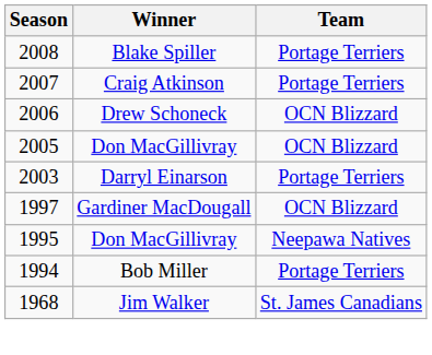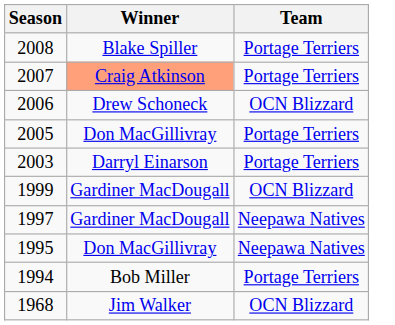 <table class="wikitable" style="text-align:center">
 <tr>
 <th>Season</th>
 <th>Winner</th>
 <th>Team</th>
 </tr>
 <tr align="center">
 <td>2008</td>
 <td><a href='#'>Blake Spiller</a></td>
 <td><a href='#'>Portage Terriers</a></td>
 </tr>
 <tr>
 <td>2007</td>
-<td><a href='#'>Craig Atkinson</a></td>
+<td style="background: lightsalmon;"><a href='#'>Craig Atkinson</a></td>
 <td><a href='#'>Portage Terriers</a></td>
 </tr>
 <tr>
 <td>2006</td>
 <td><a href='#'>Drew Schoneck</a></td>
 <td><a href='#'>OCN Blizzard</a></td>
 </tr>
 <tr>
 <td>2005</td>
 <td><a href='#'>Don MacGillivray</a></td>
-<td><a href='#'>OCN Blizzard</a></td>
+<td><a href='#'>Portage Terriers</a></td>
 </tr>
 <tr>
 <td>2003</td>
 <td><a href='#'>Darryl Einarson</a></td>
 <td><a href='#'>Portage Terriers</a></td>
 </tr>
 <tr>
+<td>1999</td>
+<td><a href='#'>Gardiner MacDougall</a></td>
+<td><a href='#'>OCN Blizzard</a></td>
+</tr>
+<tr>
 <td>1997</td>
 <td><a href='#'>Gardiner MacDougall</a></td>
-<td><a href='#'>OCN Blizzard</a></td>
+<td><a href='#'>Neepawa Natives</a></td>
 </tr>
 <tr>
 <td>1995</td>
 <td><a href='#'>Don MacGillivray</a></td>
 <td><a href='#'>Neepawa Natives</a></td>
 </tr>
 <tr>
 <td>1994</td>
 <td>Bob Miller</td>
 <td><a href='#'>Portage Terriers</a></td>
 </tr>
 <tr>
 <td>1968</td>
 <td><a href='#'>Jim Walker</a></td>
-<td><a href='#'>St. James Canadians</a></td>
+<td><a href='#'>OCN Blizzard</a></td>
 </tr>
 </table>
